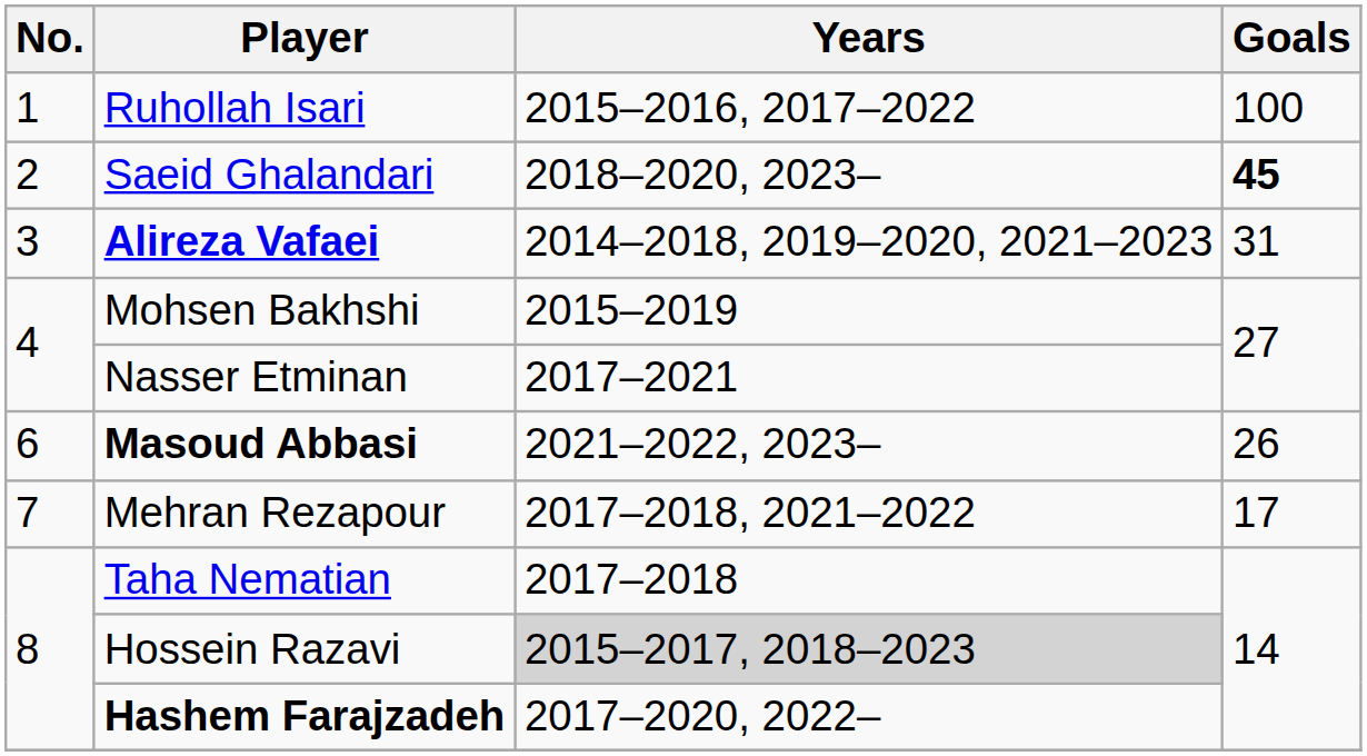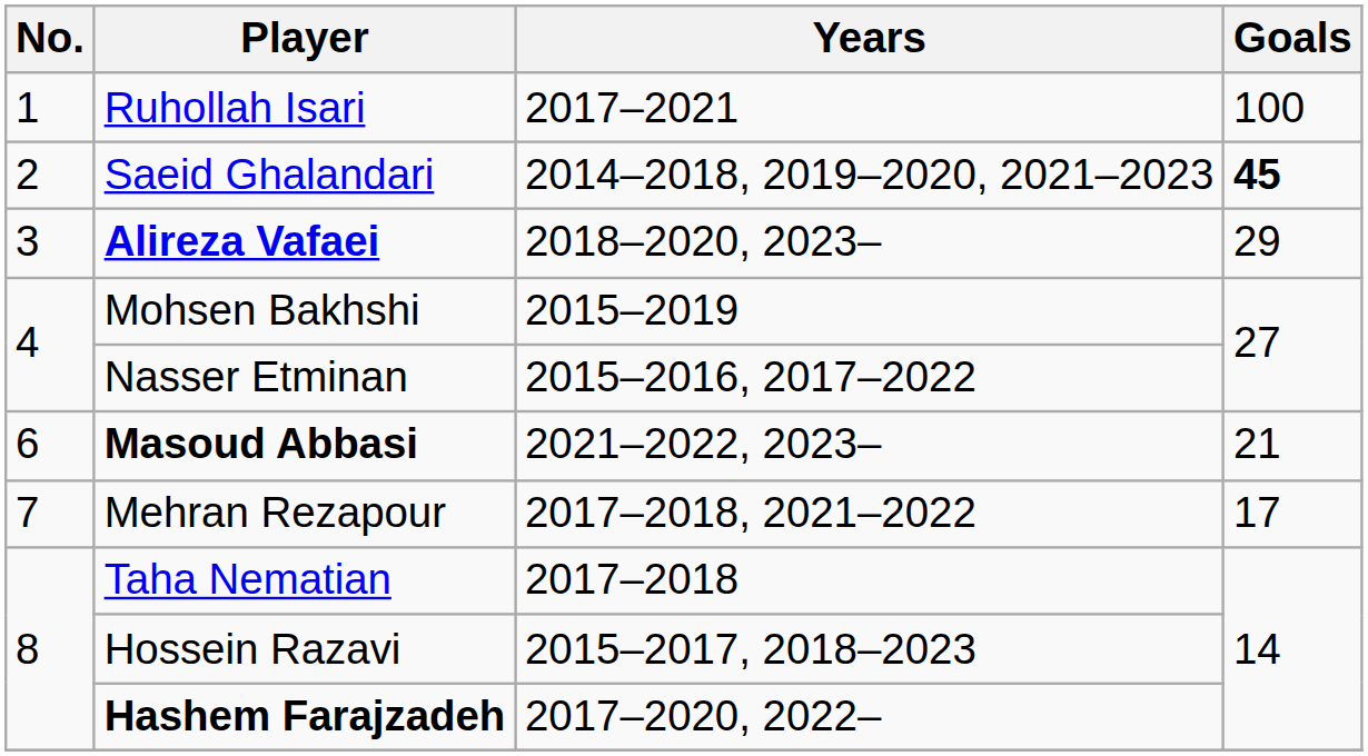 <table class="wikitable">
 <tr>
 <th>No.</th>
 <th>Player</th>
 <th>Years</th>
 <th>Goals</th>
 </tr>
 <tr>
 <td>1</td>
 <td> <a href='#'>Ruhollah Isari</a></td>
-<td>2015–2016, 2017–2022</td>
+<td>2017–2021</td>
 <td>100</td>
 </tr>
 <tr>
 <td>2</td>
 <td> <a href='#'>Saeid Ghalandari</a></td>
-<td>2018–2020, 2023–</td>
+<td>2014–2018, 2019–2020, 2021–2023</td>
 <td><strong>45</strong></td>
 </tr>
 <tr>
 <td>3</td>
 <td> <strong><a href='#'>Alireza Vafaei</a></strong></td>
-<td>2014–2018, 2019–2020, 2021–2023</td>
-<td>31</td>
+<td>2018–2020, 2023–</td>
+<td>29</td>
 </tr>
 <tr>
 <td rowspan=2>4</td>
 <td> Mohsen Bakhshi</td>
 <td>2015–2019</td>
 <td rowspan=2>27</td>
 </tr>
 <tr>
 <td> Nasser Etminan</td>
-<td>2017–2021</td>
+<td>2015–2016, 2017–2022</td>
 </tr>
 <tr>
 <td>6</td>
 <td> <strong>Masoud Abbasi</strong></td>
 <td>2021–2022, 2023–</td>
-<td>26</td>
+<td>21</td>
 </tr>
 <tr>
 <td>7</td>
 <td> Mehran Rezapour</td>
 <td>2017–2018, 2021–2022</td>
 <td>17</td>
 </tr>
 <tr>
 <td rowspan=3>8</td>
 <td> <a href='#'>Taha Nematian</a></td>
 <td>2017–2018</td>
 <td rowspan=3>14</td>
 </tr>
 <tr>
 <td> Hossein Razavi</td>
-<td style="background: lightgrey;">2015–2017, 2018–2023</td>
+<td>2015–2017, 2018–2023</td>
 </tr>
 <tr>
 <td> <strong>Hashem Farajzadeh</strong></td>
 <td>2017–2020, 2022–</td>
 </tr>
 <tr>
 </tr>
 </table>
